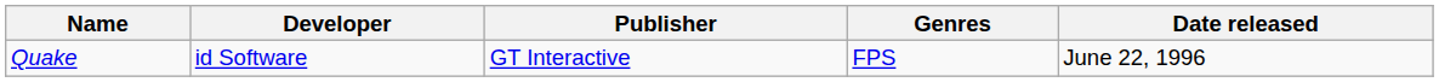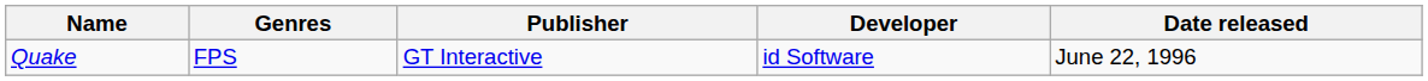 <table class="wikitable sortable" style="font-size:85%; width:98%">
 <tr>
 <th>Name</th>
+<th>Genres</th>
+<th>Publisher</th>
 <th>Developer</th>
-<th>Publisher</th>
-<th>Genres</th>
 <th>Date released</th>
 </tr>
 <tr>
 <td><em><a href='#'>Quake</a></em></td>
+<td><a href='#'>FPS</a></td>
+<td><a href='#'>GT Interactive</a></td>
 <td><a href='#'>id Software</a></td>
-<td><a href='#'>GT Interactive</a></td>
-<td><a href='#'>FPS</a></td>
 <td>June 22, 1996</td>
 </tr>
 </table>
